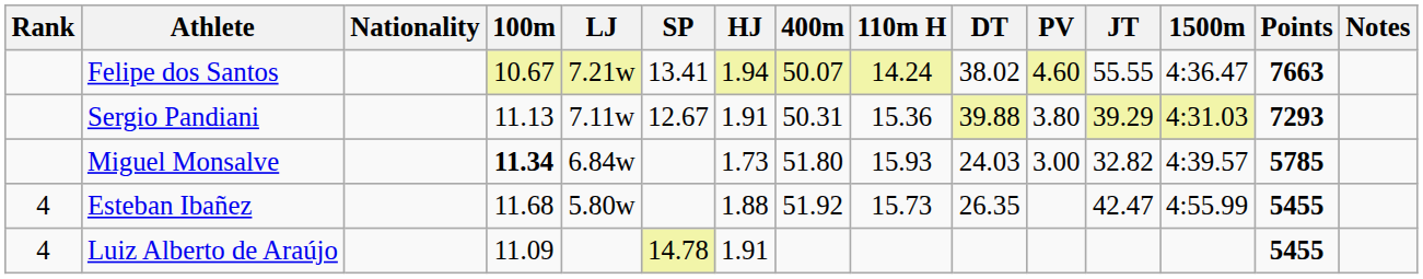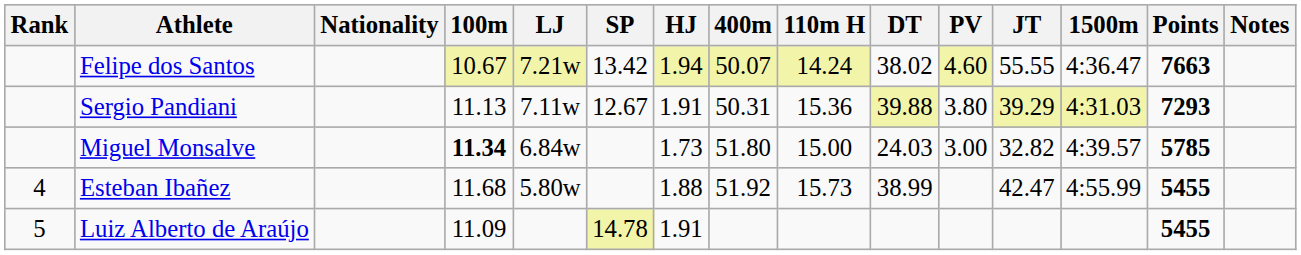 <table class="wikitable sortable" style=" text-align:center;font-size:95%">
 <tr>
 <th>Rank</th>
 <th>Athlete</th>
 <th>Nationality</th>
 <th>100m</th>
 <th>LJ</th>
 <th>SP</th>
 <th>HJ</th>
 <th>400m</th>
 <th>110m H</th>
 <th>DT</th>
 <th>PV</th>
 <th>JT</th>
 <th>1500m</th>
 <th>Points</th>
 <th>Notes</th>
 </tr>
 <tr>
 <td></td>
 <td align=left><a href='#'>Felipe dos Santos</a></td>
 <td align=left></td>
 <td bgcolor=#F2F5A9>10.67</td>
 <td bgcolor=#F2F5A9>7.21w</td>
-<td>13.41</td>
+<td>13.42</td>
 <td bgcolor=#F2F5A9>1.94</td>
 <td bgcolor=#F2F5A9>50.07</td>
 <td bgcolor=#F2F5A9>14.24</td>
 <td>38.02</td>
 <td bgcolor=#F2F5A9>4.60</td>
 <td>55.55</td>
 <td>4:36.47</td>
 <td><strong>7663</strong></td>
 <td></td>
 </tr>
 <tr>
 <td></td>
 <td align=left><a href='#'>Sergio Pandiani</a></td>
 <td align=left></td>
 <td>11.13</td>
 <td>7.11w</td>
 <td>12.67</td>
 <td>1.91</td>
 <td>50.31</td>
 <td>15.36</td>
 <td bgcolor=#F2F5A9>39.88</td>
 <td>3.80</td>
 <td bgcolor=#F2F5A9>39.29</td>
 <td bgcolor=#F2F5A9>4:31.03</td>
 <td><strong>7293</strong></td>
 <td></td>
 </tr>
 <tr>
 <td></td>
 <td align=left><a href='#'>Miguel Monsalve</a></td>
 <td align=left></td>
 <td><strong>11.34</strong></td>
 <td>6.84w</td>
 <td></td>
 <td>1.73</td>
 <td>51.80</td>
-<td>15.93</td>
+<td>15.00</td>
 <td>24.03</td>
 <td>3.00</td>
 <td>32.82</td>
 <td>4:39.57</td>
 <td><strong>5785</strong></td>
 <td></td>
 </tr>
 <tr>
 <td>4</td>
 <td align=left><a href='#'>Esteban Ibañez</a></td>
 <td align=left></td>
 <td>11.68</td>
 <td>5.80w</td>
 <td></td>
 <td>1.88</td>
 <td>51.92</td>
 <td>15.73</td>
-<td>26.35</td>
+<td>38.99</td>
 <td></td>
 <td>42.47</td>
 <td>4:55.99</td>
 <td><strong>5455</strong></td>
 <td></td>
 </tr>
 <tr>
-<td>4</td>
+<td>5</td>
 <td align=left><a href='#'>Luiz Alberto de Araújo</a></td>
 <td align=left></td>
 <td>11.09</td>
 <td></td>
 <td bgcolor=#F2F5A9>14.78</td>
 <td>1.91</td>
 <td></td>
 <td></td>
 <td></td>
 <td></td>
 <td></td>
 <td></td>
 <td><strong>5455</strong></td>
 <td></td>
 </tr>
 </table>
